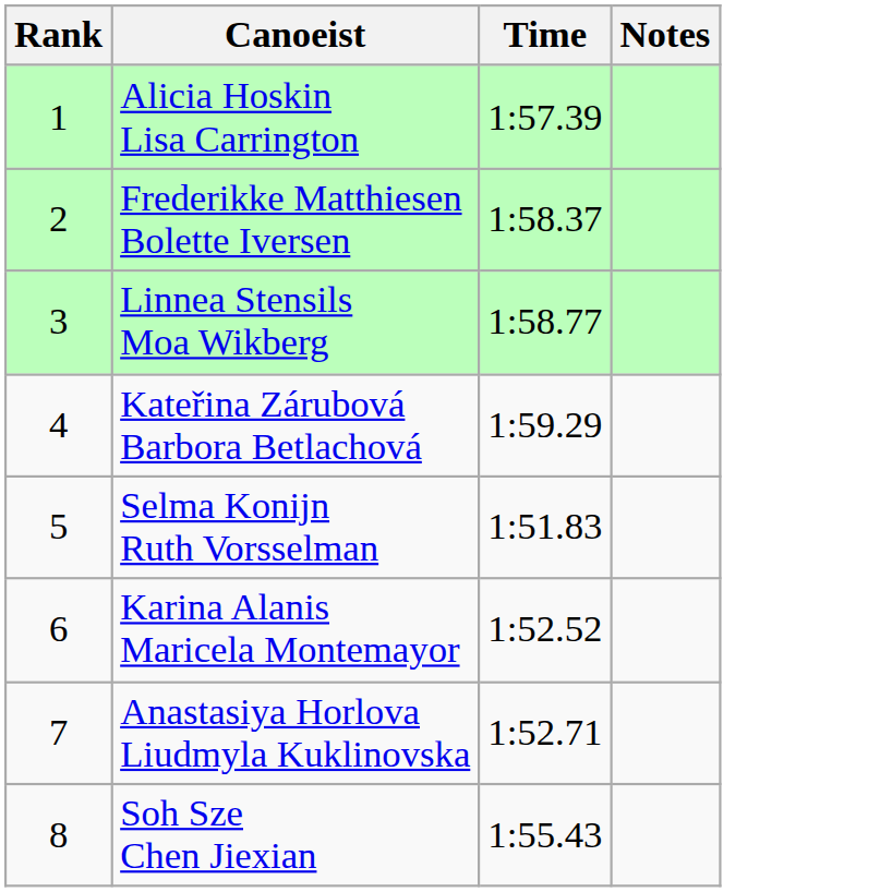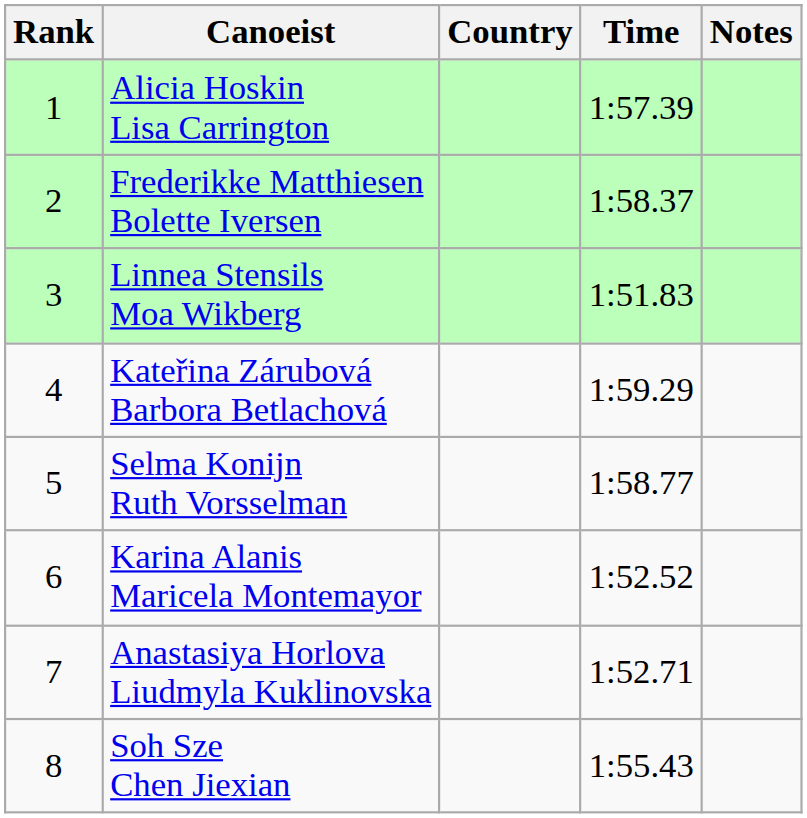 <table class="wikitable" style="text-align:center">
 <tr>
 <th>Rank</th>
 <th>Canoeist</th>
+<th>Country</th>
 <th>Time</th>
 <th>Notes</th>
 </tr>
 <tr bgcolor=bbffbb>
 <td>1</td>
 <td align="left"><a href='#'>Alicia Hoskin</a><br><a href='#'>Lisa Carrington</a></td>
+<td align="left"></td>
 <td>1:57.39</td>
 <td></td>
 </tr>
 <tr bgcolor=bbffbb>
 <td>2</td>
 <td align="left"><a href='#'>Frederikke Matthiesen</a><br><a href='#'>Bolette Iversen</a></td>
+<td align="left"></td>
 <td>1:58.37</td>
 <td></td>
 </tr>
 <tr bgcolor=bbffbb>
 <td>3</td>
 <td align="left"><a href='#'>Linnea Stensils</a><br><a href='#'>Moa Wikberg</a></td>
-<td>1:58.77</td>
+<td align="left"></td>
+<td>1:51.83</td>
 <td></td>
 </tr>
 <tr>
 <td>4</td>
 <td align="left"><a href='#'>Kateřina Zárubová</a><br><a href='#'>Barbora Betlachová</a></td>
+<td align="left"></td>
 <td>1:59.29</td>
 <td></td>
 </tr>
 <tr>
 <td>5</td>
 <td align="left"><a href='#'>Selma Konijn</a><br><a href='#'>Ruth Vorsselman</a></td>
-<td>1:51.83</td>
+<td align="left"></td>
+<td>1:58.77</td>
 <td></td>
 </tr>
 <tr>
 <td>6</td>
 <td align="left"><a href='#'>Karina Alanis</a><br><a href='#'>Maricela Montemayor</a></td>
+<td align="left"></td>
 <td>1:52.52</td>
 <td></td>
 </tr>
 <tr>
 <td>7</td>
 <td align="left"><a href='#'>Anastasiya Horlova</a><br><a href='#'>Liudmyla Kuklinovska</a></td>
+<td align="left"></td>
 <td>1:52.71</td>
 <td></td>
 </tr>
 <tr>
 <td>8</td>
 <td align="left"><a href='#'>Soh Sze</a><br><a href='#'>Chen Jiexian</a></td>
+<td align="left"></td>
 <td>1:55.43</td>
 <td></td>
 </tr>
 </table>
